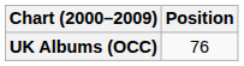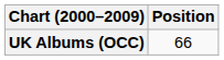 <table class="wikitable sortable plainrowheaders" style="text-align:center">
 <tr>
 <th>Chart (2000–2009)</th>
 <th>Position</th>
 </tr>
 <tr>
 <th scope="row">UK Albums (OCC)</th>
-<td align="center">76</td>
+<td align="center">66</td>
 </tr>
 </table>
